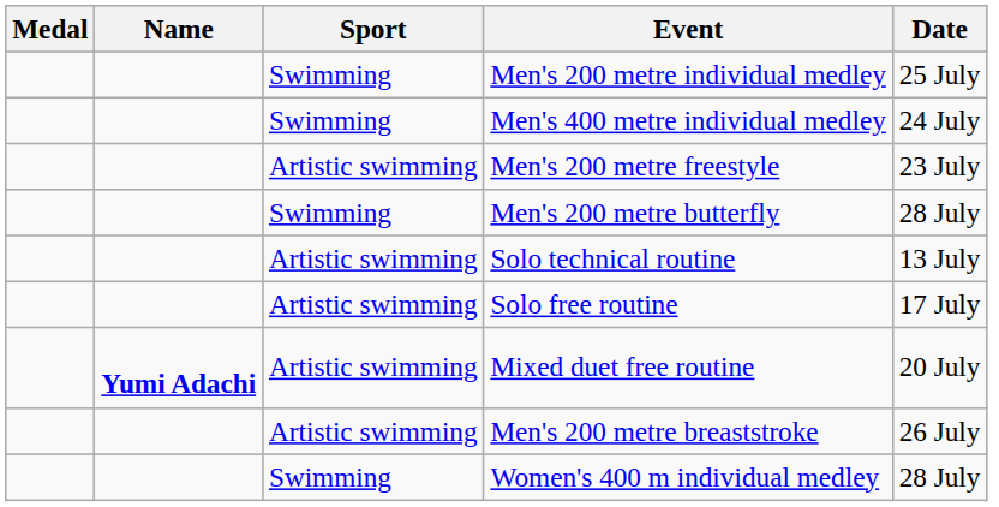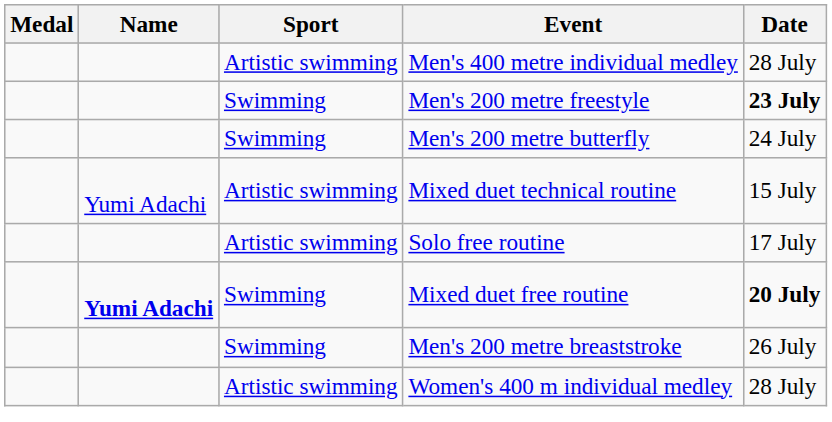 <table class="wikitable sortable" style="font-size:95%">
 <tr>
 <th>Medal</th>
 <th>Name</th>
 <th>Sport</th>
 <th>Event</th>
 <th>Date</th>
 </tr>
 <tr>
 <td></td>
 <td></td>
-<td><a href='#'>Swimming</a></td>
-<td><a href='#'>Men's 200 metre individual medley</a></td>
-<td>25 July</td>
+<td><a href='#'>Artistic swimming</a></td>
+<td><a href='#'>Men's 400 metre individual medley</a></td>
+<td>28 July</td>
 </tr>
 <tr>
 <td></td>
 <td></td>
 <td><a href='#'>Swimming</a></td>
-<td><a href='#'>Men's 400 metre individual medley</a></td>
-<td>24 July</td>
-</tr>
-<tr>
-<td></td>
-<td></td>
-<td><a href='#'>Artistic swimming</a></td>
 <td><a href='#'>Men's 200 metre freestyle</a></td>
-<td>23 July</td>
+<td><strong>23 July</strong></td>
 </tr>
 <tr>
 <td></td>
 <td></td>
 <td><a href='#'>Swimming</a></td>
 <td><a href='#'>Men's 200 metre butterfly</a></td>
-<td>28 July</td>
+<td>24 July</td>
 </tr>
 <tr>
 <td></td>
-<td></td>
+<td><br><a href='#'>Yumi Adachi</a></td>
 <td><a href='#'>Artistic swimming</a></td>
-<td><a href='#'>Solo technical routine</a></td>
-<td>13 July</td>
+<td><a href='#'>Mixed duet technical routine</a></td>
+<td>15 July</td>
 </tr>
 <tr>
 <td></td>
 <td></td>
 <td><a href='#'>Artistic swimming</a></td>
 <td><a href='#'>Solo free routine</a></td>
 <td>17 July</td>
 </tr>
 <tr>
 <td></td>
 <td><strong><br><a href='#'>Yumi Adachi</a></strong></td>
-<td><a href='#'>Artistic swimming</a></td>
+<td><a href='#'>Swimming</a></td>
 <td><a href='#'>Mixed duet free routine</a></td>
-<td>20 July</td>
+<td><strong>20 July</strong></td>
 </tr>
 <tr>
 <td></td>
 <td></td>
-<td><a href='#'>Artistic swimming</a></td>
+<td><a href='#'>Swimming</a></td>
 <td><a href='#'>Men's 200 metre breaststroke</a></td>
 <td>26 July</td>
 </tr>
 <tr>
 <td></td>
 <td></td>
-<td><a href='#'>Swimming</a></td>
+<td><a href='#'>Artistic swimming</a></td>
 <td><a href='#'>Women's 400 m individual medley</a></td>
 <td>28 July</td>
 </tr>
 </table>
